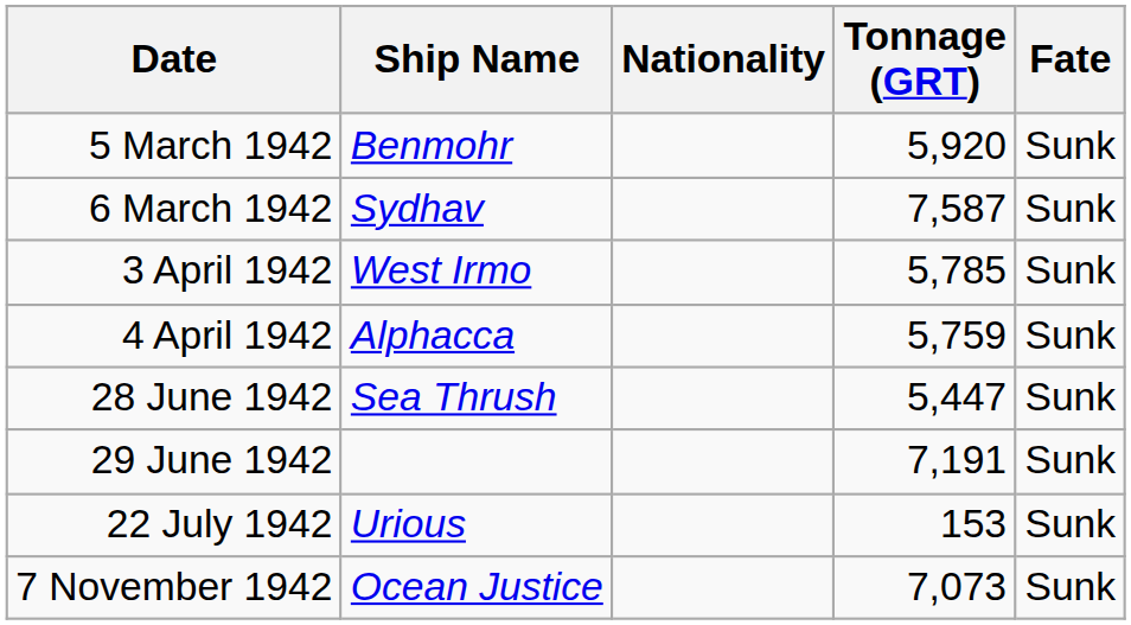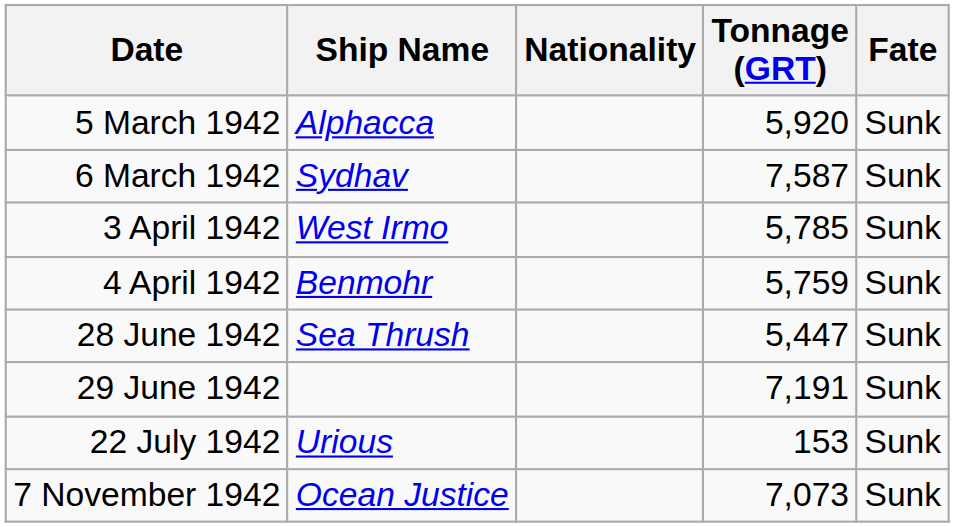 <table class="wikitable sortable" style="margin: 1em auto 1em auto;"|->
 <tr>
 <th>Date</th>
 <th>Ship Name</th>
 <th>Nationality</th>
 <th>Tonnage<br>(<a href='#'>GRT</a>)</th>
 <th>Fate</th>
 </tr>
 <tr>
 <td align="right">5 March 1942</td>
-<td align="left"><em><a href='#'>Benmohr</a></em></td>
+<td align="left"><em><a href='#'>Alphacca</a></em></td>
 <td align="left"></td>
 <td align="right">5,920</td>
 <td align="left">Sunk</td>
 </tr>
 <tr>
 <td align="right">6 March 1942</td>
 <td align="left"><em><a href='#'>Sydhav</a></em></td>
 <td align="left"></td>
 <td align="right">7,587</td>
 <td align="left">Sunk</td>
 </tr>
 <tr>
 <td align="right">3 April 1942</td>
 <td align="left"><em><a href='#'>West Irmo</a></em></td>
 <td align="left"></td>
 <td align="right">5,785</td>
 <td align="left">Sunk</td>
 </tr>
 <tr>
 <td align="right">4 April 1942</td>
-<td align="left"><em><a href='#'>Alphacca</a></em></td>
+<td align="left"><em><a href='#'>Benmohr</a></em></td>
 <td align="left"></td>
 <td align="right">5,759</td>
 <td align="left">Sunk</td>
 </tr>
 <tr>
 <td align="right">28 June 1942</td>
 <td align="left"><em><a href='#'>Sea Thrush</a></em></td>
 <td align="left"></td>
 <td align="right">5,447</td>
 <td align="left">Sunk</td>
 </tr>
 <tr>
 <td align="right">29 June 1942</td>
 <td align="left"></td>
 <td align="left"></td>
 <td align="right">7,191</td>
 <td align="left">Sunk</td>
 </tr>
 <tr>
 <td align="right">22 July 1942</td>
 <td align="left"><em><a href='#'>Urious</a></em></td>
 <td align="left"></td>
 <td align="right">153</td>
 <td align="left">Sunk</td>
 </tr>
 <tr>
 <td align="right">7 November 1942</td>
 <td align="left"><em><a href='#'>Ocean Justice</a></em></td>
 <td align="left"></td>
 <td align="right">7,073</td>
 <td align="left">Sunk</td>
 </tr>
 </table>
